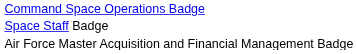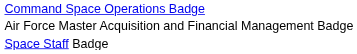 <table>
 <tr>
 <td></td>
 <td><a href='#'>Command Space Operations Badge</a></td>
 </tr>
 <tr>
 <td></td>
-<td><a href='#'>Space Staff</a> Badge</td>
+<td>Air Force Master Acquisition and Financial Management Badge</td>
 </tr>
 <tr>
 <td></td>
-<td>Air Force Master Acquisition and Financial Management Badge</td>
+<td><a href='#'>Space Staff</a> Badge</td>
 </tr>
 <tr>
 </tr>
 </table>
